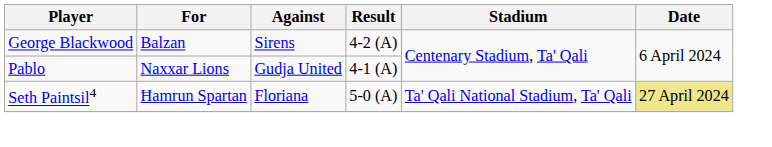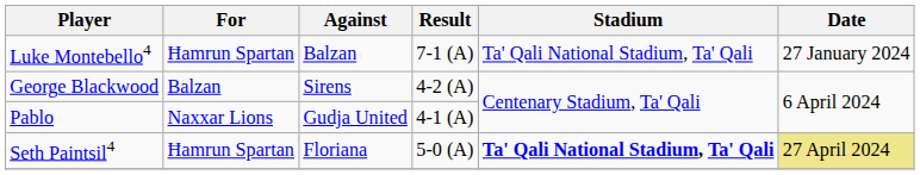 <table class="wikitable">
 <tr>
 <th>Player</th>
 <th>For</th>
 <th>Against</th>
 <th>Result</th>
 <th>Stadium</th>
 <th>Date</th>
+</tr>
+<tr>
+<td> <a href='#'>Luke Montebello</a><sup>4</sup></td>
+<td><a href='#'>Ħamrun Spartan</a></td>
+<td><a href='#'>Balzan</a></td>
+<td>7-1 (A)</td>
+<td><a href='#'>Ta' Qali National Stadium</a>, <a href='#'>Ta' Qali</a></td>
+<td>27 January 2024</td>
 </tr>
 <tr>
 <td> <a href='#'>George Blackwood</a></td>
 <td><a href='#'>Balzan</a></td>
 <td><a href='#'>Sirens</a></td>
 <td>4-2 (A)</td>
 <td rowspan="2"><a href='#'>Centenary Stadium</a>, <a href='#'>Ta' Qali</a></td>
 <td rowspan="2">6 April 2024</td>
 </tr>
 <tr>
 <td> <a href='#'>Pablo</a></td>
 <td><a href='#'>Naxxar Lions</a></td>
 <td><a href='#'>Gudja United</a></td>
 <td>4-1 (A)</td>
 </tr>
 <tr>
 <td> <a href='#'>Seth Paintsil</a><sup>4</sup></td>
 <td><a href='#'>Ħamrun Spartan</a></td>
 <td><a href='#'>Floriana</a></td>
 <td>5-0 (A)</td>
-<td><a href='#'>Ta' Qali National Stadium</a>, <a href='#'>Ta' Qali</a></td>
+<td><strong><a href='#'>Ta' Qali National Stadium</a>, <a href='#'>Ta' Qali</a></strong></td>
 <td style="background: khaki;">27 April 2024</td>
 </tr>
 <tr>
 </tr>
 </table>
